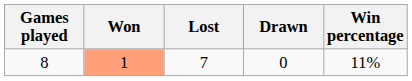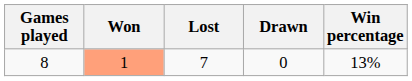 <table class="wikitable" style="text-align:center">
 <tr>
 <th width="70">Games played</th>
 <th width="70">Won</th>
 <th width="70">Lost</th>
 <th width="70">Drawn</th>
 <th width="70">Win percentage</th>
 </tr>
 <tr>
 <td>8</td>
 <td style="background: lightsalmon;">1</td>
 <td>7</td>
 <td>0</td>
-<td>11%</td>
+<td>13%</td>
 </tr>
 </table>
